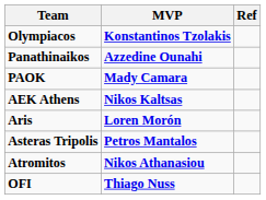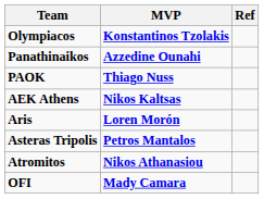 <table class="wikitable sortable" style="text-align: left;">
 <tr>
 <th>Team</th>
 <th>MVP</th>
 <th>Ref</th>
 </tr>
 <tr>
 <td><strong>Olympiacos</strong></td>
 <td> <strong><a href='#'>Konstantinos Tzolakis</a></strong></td>
 <td align="center"></td>
 </tr>
 <tr>
 <td><strong>Panathinaikos</strong></td>
 <td> <strong><a href='#'>Azzedine Ounahi</a></strong></td>
 <td align="center"></td>
 </tr>
 <tr>
 <td><strong>PAOK</strong></td>
-<td> <strong><a href='#'>Mady Camara</a></strong></td>
+<td> <strong><a href='#'>Thiago Nuss</a></strong></td>
 <td align="center"></td>
 </tr>
 <tr>
 <td><strong>AEK Athens</strong></td>
 <td> <strong><a href='#'>Nikos Kaltsas</a></strong></td>
 <td align="center"></td>
 </tr>
 <tr>
 <td><strong>Aris</strong></td>
 <td> <strong><a href='#'>Loren Morón</a></strong></td>
 <td align="center"></td>
 </tr>
 <tr>
 <td><strong>Asteras Tripolis</strong></td>
 <td> <strong><a href='#'>Petros Mantalos</a></strong></td>
 <td align="center"></td>
 </tr>
 <tr>
 <td><strong>Atromitos</strong></td>
 <td> <strong><a href='#'>Nikos Athanasiou</a></strong></td>
 <td align="center"></td>
 </tr>
 <tr>
 <td><strong>OFI</strong></td>
-<td> <strong><a href='#'>Thiago Nuss</a></strong></td>
+<td> <strong><a href='#'>Mady Camara</a></strong></td>
 <td align="center"></td>
 </tr>
 </table>
